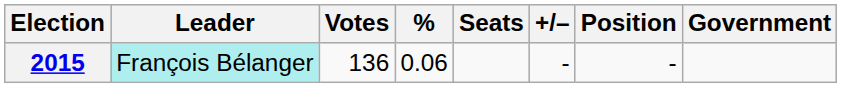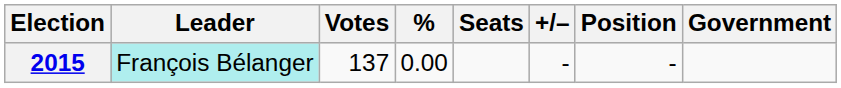 <table class="wikitable" style="text-align: right;">
 <tr>
 <th>Election</th>
 <th>Leader</th>
 <th>Votes</th>
 <th>%</th>
 <th>Seats</th>
 <th>+/–</th>
 <th>Position</th>
 <th>Government</th>
 </tr>
 <tr>
 <th><a href='#'>2015</a></th>
 <td align="left" style="background: paleturquoise;">François Bélanger</td>
-<td>136</td>
-<td>0.06</td>
+<td>137</td>
+<td>0.00</td>
 <td></td>
 <td>-</td>
 <td>-</td>
 <td></td>
 </tr>
 </table>
